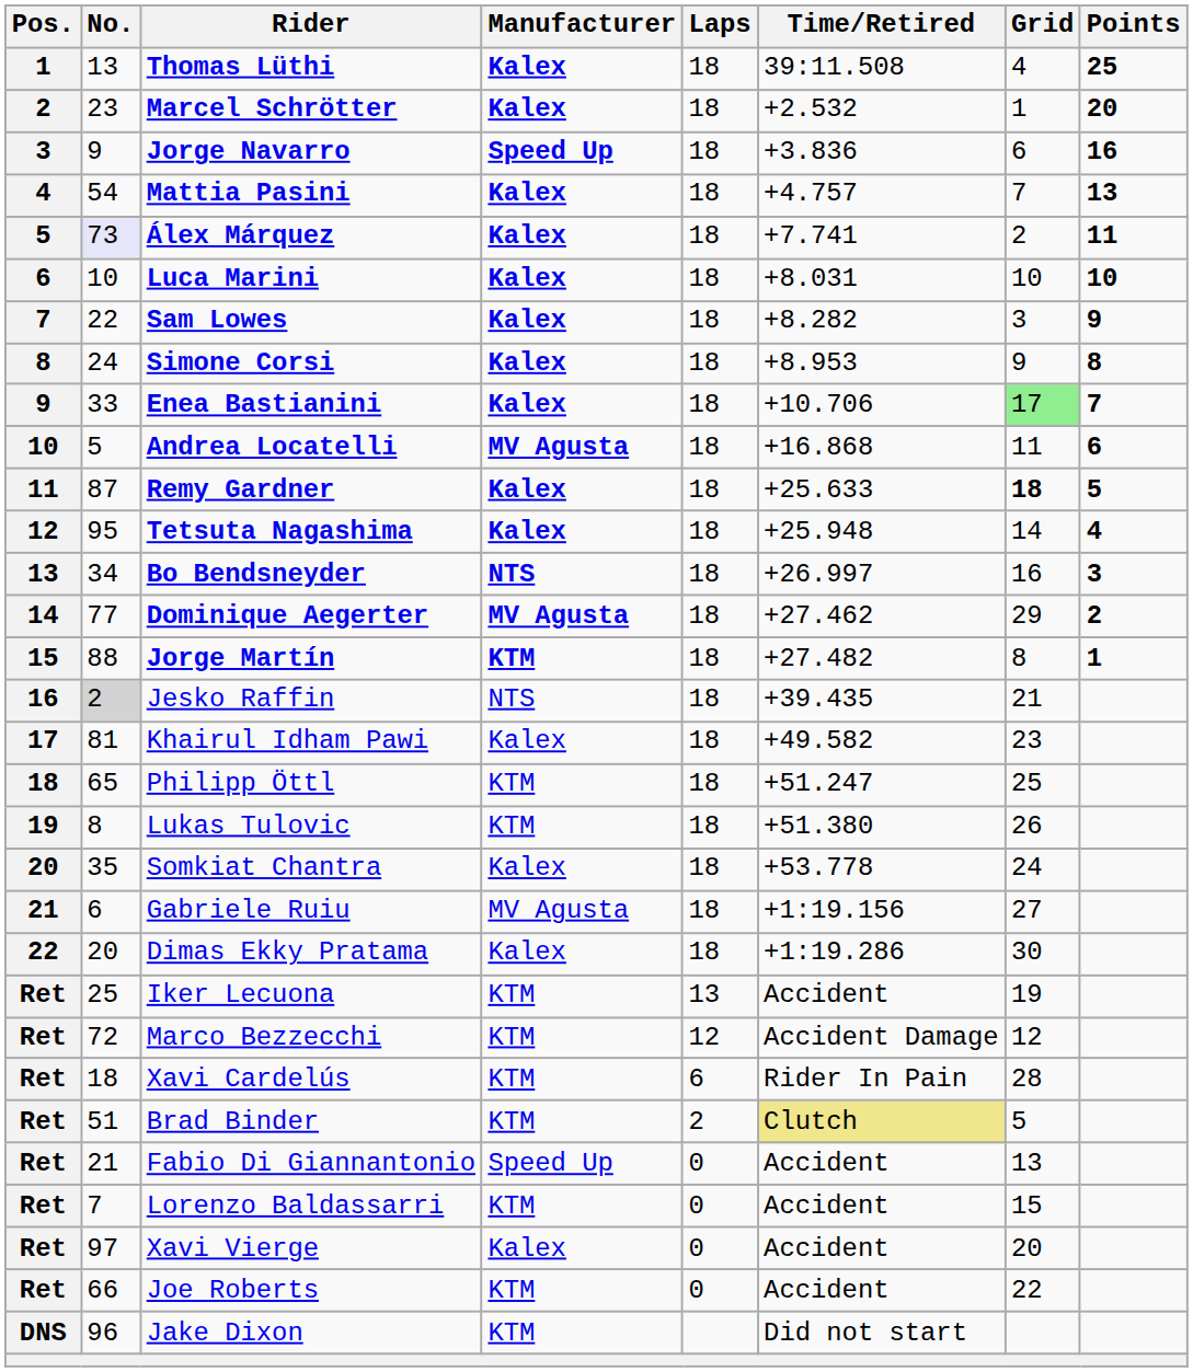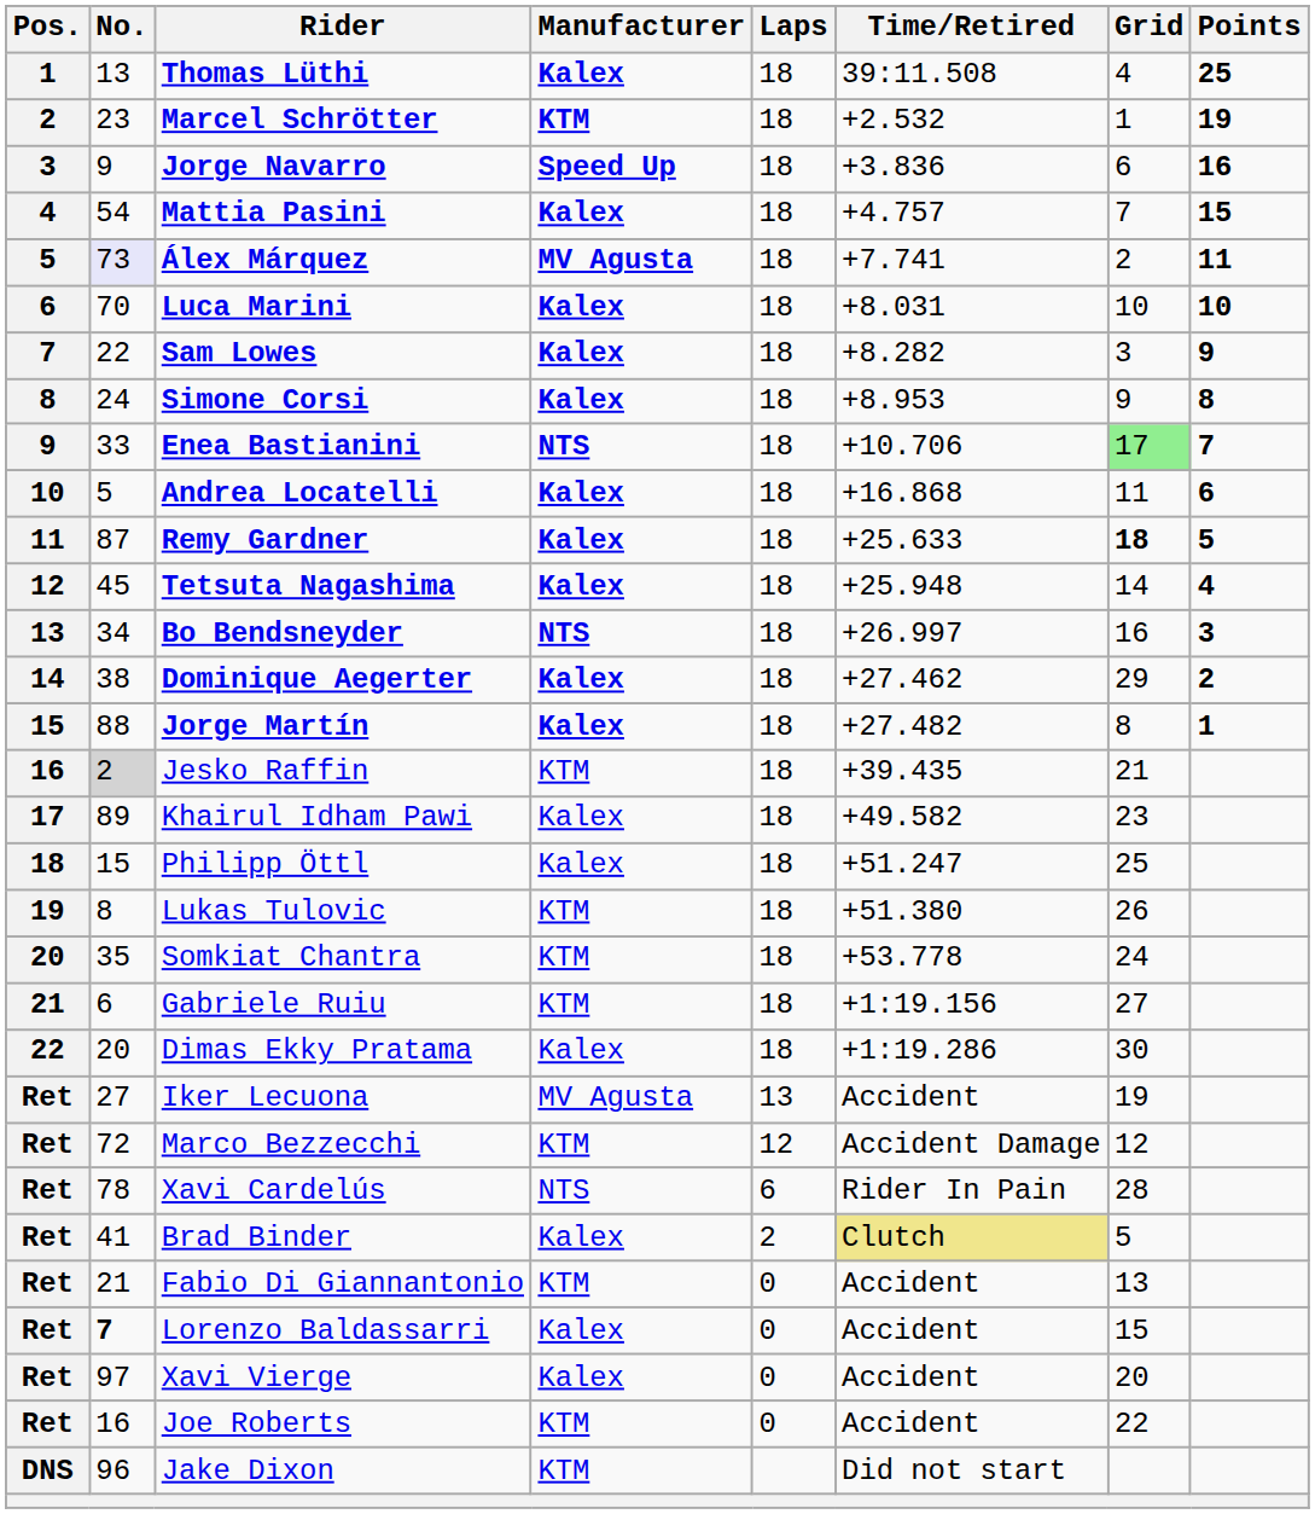 <table class="wikitable" style="font-size: 95%;">
 <tr>
 <th>Pos.</th>
 <th>No.</th>
 <th>Rider</th>
 <th>Manufacturer</th>
 <th>Laps</th>
 <th>Time/Retired</th>
 <th>Grid</th>
 <th>Points</th>
 </tr>
 <tr>
 <th>1</th>
 <td>13</td>
 <td> <strong><a href='#'>Thomas Lüthi</a></strong></td>
 <td><strong><a href='#'>Kalex</a></strong></td>
 <td>18</td>
 <td>39:11.508</td>
 <td>4</td>
 <td><strong>25</strong></td>
 </tr>
 <tr>
 <th>2</th>
 <td>23</td>
 <td> <strong><a href='#'>Marcel Schrötter</a></strong></td>
-<td><strong><a href='#'>Kalex</a></strong></td>
+<td><strong><a href='#'>KTM</a></strong></td>
 <td>18</td>
 <td>+2.532</td>
 <td>1</td>
-<td><strong>20</strong></td>
+<td><strong>19</strong></td>
 </tr>
 <tr>
 <th>3</th>
 <td>9</td>
 <td> <strong><a href='#'>Jorge Navarro</a></strong></td>
 <td><strong><a href='#'>Speed Up</a></strong></td>
 <td>18</td>
 <td>+3.836</td>
 <td>6</td>
 <td><strong>16</strong></td>
 </tr>
 <tr>
 <th>4</th>
 <td>54</td>
 <td> <strong><a href='#'>Mattia Pasini</a></strong></td>
 <td><strong><a href='#'>Kalex</a></strong></td>
 <td>18</td>
 <td>+4.757</td>
 <td>7</td>
-<td><strong>13</strong></td>
+<td><strong>15</strong></td>
 </tr>
 <tr>
 <th>5</th>
 <td style="background: lavender;">73</td>
 <td> <strong><a href='#'>Álex Márquez</a></strong></td>
-<td><strong><a href='#'>Kalex</a></strong></td>
+<td><strong><a href='#'>MV Agusta</a></strong></td>
 <td>18</td>
 <td>+7.741</td>
 <td>2</td>
 <td><strong>11</strong></td>
 </tr>
 <tr>
 <th>6</th>
-<td>10</td>
+<td>70</td>
 <td> <strong><a href='#'>Luca Marini</a></strong></td>
 <td><strong><a href='#'>Kalex</a></strong></td>
 <td>18</td>
 <td>+8.031</td>
 <td>10</td>
 <td><strong>10</strong></td>
 </tr>
 <tr>
 <th>7</th>
 <td>22</td>
 <td> <strong><a href='#'>Sam Lowes</a></strong></td>
 <td><strong><a href='#'>Kalex</a></strong></td>
 <td>18</td>
 <td>+8.282</td>
 <td>3</td>
 <td><strong>9</strong></td>
 </tr>
 <tr>
 <th>8</th>
 <td>24</td>
 <td> <strong><a href='#'>Simone Corsi</a></strong></td>
 <td><strong><a href='#'>Kalex</a></strong></td>
 <td>18</td>
 <td>+8.953</td>
 <td>9</td>
 <td><strong>8</strong></td>
 </tr>
 <tr>
 <th>9</th>
 <td>33</td>
 <td> <strong><a href='#'>Enea Bastianini</a></strong></td>
-<td><strong><a href='#'>Kalex</a></strong></td>
+<td><strong><a href='#'>NTS</a></strong></td>
 <td>18</td>
 <td>+10.706</td>
 <td style="background: lightgreen;">17</td>
 <td><strong>7</strong></td>
 </tr>
 <tr>
 <th>10</th>
 <td>5</td>
 <td> <strong><a href='#'>Andrea Locatelli</a></strong></td>
-<td><strong><a href='#'>MV Agusta</a></strong></td>
+<td><strong><a href='#'>Kalex</a></strong></td>
 <td>18</td>
 <td>+16.868</td>
 <td>11</td>
 <td><strong>6</strong></td>
 </tr>
 <tr>
 <th>11</th>
 <td>87</td>
 <td> <strong><a href='#'>Remy Gardner</a></strong></td>
 <td><strong><a href='#'>Kalex</a></strong></td>
 <td>18</td>
 <td>+25.633</td>
 <td><strong>18</strong></td>
 <td><strong>5</strong></td>
 </tr>
 <tr>
 <th>12</th>
-<td>95</td>
+<td>45</td>
 <td> <strong><a href='#'>Tetsuta Nagashima</a></strong></td>
 <td><strong><a href='#'>Kalex</a></strong></td>
 <td>18</td>
 <td>+25.948</td>
 <td>14</td>
 <td><strong>4</strong></td>
 </tr>
 <tr>
 <th>13</th>
 <td>34</td>
 <td> <strong><a href='#'>Bo Bendsneyder</a></strong></td>
 <td><strong><a href='#'>NTS</a></strong></td>
 <td>18</td>
 <td>+26.997</td>
 <td>16</td>
 <td><strong>3</strong></td>
 </tr>
 <tr>
 <th>14</th>
-<td>77</td>
+<td>38</td>
 <td> <strong><a href='#'>Dominique Aegerter</a></strong></td>
-<td><strong><a href='#'>MV Agusta</a></strong></td>
+<td><strong><a href='#'>Kalex</a></strong></td>
 <td>18</td>
 <td>+27.462</td>
 <td>29</td>
 <td><strong>2</strong></td>
 </tr>
 <tr>
 <th>15</th>
 <td>88</td>
 <td> <strong><a href='#'>Jorge Martín</a></strong></td>
-<td><strong><a href='#'>KTM</a></strong></td>
+<td><strong><a href='#'>Kalex</a></strong></td>
 <td>18</td>
 <td>+27.482</td>
 <td>8</td>
 <td><strong>1</strong></td>
 </tr>
 <tr>
 <th>16</th>
 <td style="background: lightgrey;">2</td>
 <td> <a href='#'>Jesko Raffin</a></td>
-<td><a href='#'>NTS</a></td>
+<td><a href='#'>KTM</a></td>
 <td>18</td>
 <td>+39.435</td>
 <td>21</td>
 <td></td>
 </tr>
 <tr>
 <th>17</th>
-<td>81</td>
+<td>89</td>
 <td> <a href='#'>Khairul Idham Pawi</a></td>
 <td><a href='#'>Kalex</a></td>
 <td>18</td>
 <td>+49.582</td>
 <td>23</td>
 <td></td>
 </tr>
 <tr>
 <th>18</th>
-<td>65</td>
+<td>15</td>
 <td> <a href='#'>Philipp Öttl</a></td>
-<td><a href='#'>KTM</a></td>
+<td><a href='#'>Kalex</a></td>
 <td>18</td>
 <td>+51.247</td>
 <td>25</td>
 <td></td>
 </tr>
 <tr>
 <th>19</th>
 <td>8</td>
 <td> <a href='#'>Lukas Tulovic</a></td>
 <td><a href='#'>KTM</a></td>
 <td>18</td>
 <td>+51.380</td>
 <td>26</td>
 <td></td>
 </tr>
 <tr>
 <th>20</th>
 <td>35</td>
 <td> <a href='#'>Somkiat Chantra</a></td>
-<td><a href='#'>Kalex</a></td>
+<td><a href='#'>KTM</a></td>
 <td>18</td>
 <td>+53.778</td>
 <td>24</td>
 <td></td>
 </tr>
 <tr>
 <th>21</th>
 <td>6</td>
 <td> <a href='#'>Gabriele Ruiu</a></td>
-<td><a href='#'>MV Agusta</a></td>
+<td><a href='#'>KTM</a></td>
 <td>18</td>
 <td>+1:19.156</td>
 <td>27</td>
 <td></td>
 </tr>
 <tr>
 <th>22</th>
 <td>20</td>
 <td> <a href='#'>Dimas Ekky Pratama</a></td>
 <td><a href='#'>Kalex</a></td>
 <td>18</td>
 <td>+1:19.286</td>
 <td>30</td>
 <td></td>
 </tr>
 <tr>
 <th>Ret</th>
-<td>25</td>
+<td>27</td>
 <td> <a href='#'>Iker Lecuona</a></td>
-<td><a href='#'>KTM</a></td>
+<td><a href='#'>MV Agusta</a></td>
 <td>13</td>
 <td>Accident</td>
 <td>19</td>
 <td></td>
 </tr>
 <tr>
 <th>Ret</th>
 <td>72</td>
 <td> <a href='#'>Marco Bezzecchi</a></td>
 <td><a href='#'>KTM</a></td>
 <td>12</td>
 <td>Accident Damage</td>
 <td>12</td>
 <td></td>
 </tr>
 <tr>
 <th>Ret</th>
-<td>18</td>
+<td>78</td>
 <td> <a href='#'>Xavi Cardelús</a></td>
-<td><a href='#'>KTM</a></td>
+<td><a href='#'>NTS</a></td>
 <td>6</td>
 <td>Rider In Pain</td>
 <td>28</td>
 <td></td>
 </tr>
 <tr>
 <th>Ret</th>
-<td>51</td>
+<td>41</td>
 <td> <a href='#'>Brad Binder</a></td>
-<td><a href='#'>KTM</a></td>
+<td><a href='#'>Kalex</a></td>
 <td>2</td>
 <td style="background: khaki;">Clutch</td>
 <td>5</td>
 <td></td>
 </tr>
 <tr>
 <th>Ret</th>
 <td>21</td>
 <td> <a href='#'>Fabio Di Giannantonio</a></td>
-<td><a href='#'>Speed Up</a></td>
+<td><a href='#'>KTM</a></td>
 <td>0</td>
 <td>Accident</td>
 <td>13</td>
 <td></td>
 </tr>
 <tr>
 <th>Ret</th>
-<td>7</td>
+<td><strong>7</strong></td>
 <td> <a href='#'>Lorenzo Baldassarri</a></td>
-<td><a href='#'>KTM</a></td>
+<td><a href='#'>Kalex</a></td>
 <td>0</td>
 <td>Accident</td>
 <td>15</td>
 <td></td>
 </tr>
 <tr>
 <th>Ret</th>
 <td>97</td>
 <td> <a href='#'>Xavi Vierge</a></td>
 <td><a href='#'>Kalex</a></td>
 <td>0</td>
 <td>Accident</td>
 <td>20</td>
 <td></td>
 </tr>
 <tr>
 <th>Ret</th>
-<td>66</td>
+<td>16</td>
 <td> <a href='#'>Joe Roberts</a></td>
 <td><a href='#'>KTM</a></td>
 <td>0</td>
 <td>Accident</td>
 <td>22</td>
 <td></td>
 </tr>
 <tr>
 <th>DNS</th>
 <td>96</td>
 <td> <a href='#'>Jake Dixon</a></td>
 <td><a href='#'>KTM</a></td>
 <td></td>
 <td>Did not start</td>
 <td></td>
 <td></td>
 </tr>
 <tr>
 <th colspan=8></th>
 </tr>
 </table>
